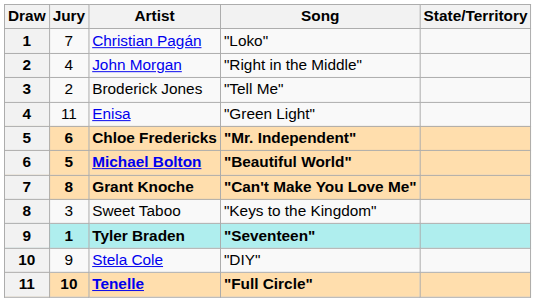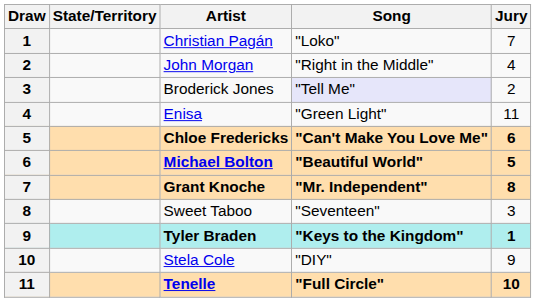 <table class="wikitable sortable plainrowheaders">
 <tr>
 <th scope="col">Draw</th>
-<th scope="col">Jury</th>
+<th scope="col">State/Territory</th>
 <th scope="col">Artist</th>
 <th scope="col">Song</th>
-<th scope="col">State/Territory</th>
+<th scope="col">Jury</th>
 </tr>
 <tr>
 <th scope="row" style="text-align:center">1</th>
-<td align="center">7</td>
+<td></td>
 <td><a href='#'>Christian Pagán</a></td>
 <td>"Loko"</td>
-<td></td>
+<td align="center">7</td>
 </tr>
 <tr>
 <th scope="row" style="text-align:center">2</th>
-<td align="center">4</td>
+<td></td>
 <td><a href='#'>John Morgan</a></td>
 <td>"Right in the Middle"</td>
-<td></td>
+<td align="center">4</td>
 </tr>
 <tr>
 <th scope="row" style="text-align:center">3</th>
+<td></td>
+<td>Broderick Jones</td>
+<td style="background: lavender;">"Tell Me"</td>
 <td align="center">2</td>
-<td>Broderick Jones</td>
-<td>"Tell Me"</td>
-<td></td>
 </tr>
 <tr>
 <th scope="row" style="text-align:center">4</th>
-<td align="center">11</td>
+<td></td>
 <td><a href='#'>Enisa</a></td>
 <td>"Green Light"</td>
-<td></td>
+<td align="center">11</td>
 </tr>
 <tr style="font-weight:bold; background:navajowhite">
 <th scope="row" style="text-align:center">5</th>
+<td></td>
+<td>Chloe Fredericks</td>
+<td>"Can't Make You Love Me"</td>
 <td align="center">6</td>
-<td>Chloe Fredericks</td>
-<td>"Mr. Independent"</td>
-<td></td>
 </tr>
 <tr style="font-weight:bold; background:navajowhite">
 <th scope="row" style="text-align:center">6</th>
-<td align="center">5</td>
+<td></td>
 <td><a href='#'>Michael Bolton</a></td>
 <td>"Beautiful World"</td>
-<td></td>
+<td align="center">5</td>
 </tr>
 <tr style="font-weight:bold; background:navajowhite">
 <th scope="row" style="text-align:center">7</th>
+<td></td>
+<td>Grant Knoche</td>
+<td>"Mr. Independent"</td>
 <td align="center">8</td>
-<td>Grant Knoche</td>
-<td>"Can't Make You Love Me"</td>
-<td></td>
 </tr>
 <tr>
 <th scope="row" style="text-align:center">8</th>
+<td></td>
+<td>Sweet Taboo</td>
+<td>"Seventeen"</td>
 <td align="center">3</td>
-<td>Sweet Taboo</td>
-<td>"Keys to the Kingdom"</td>
-<td></td>
 </tr>
 <tr style="font-weight:bold; background:paleturquoise">
 <th scope="row" style="text-align:center">9</th>
+<td></td>
+<td>Tyler Braden</td>
+<td>"Keys to the Kingdom"</td>
 <td align="center">1</td>
-<td>Tyler Braden</td>
-<td>"Seventeen"</td>
-<td></td>
 </tr>
 <tr>
 <th scope="row" style="text-align:center">10</th>
-<td align="center">9</td>
+<td></td>
 <td><a href='#'>Stela Cole</a></td>
 <td>"DIY"</td>
-<td></td>
+<td align="center">9</td>
 </tr>
 <tr style="font-weight:bold; background:navajowhite">
 <th scope="row" style="text-align:center">11</th>
-<td align="center">10</td>
+<td></td>
 <td><a href='#'>Tenelle</a></td>
 <td>"Full Circle"</td>
-<td></td>
+<td align="center">10</td>
 </tr>
 </table>
